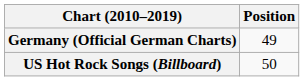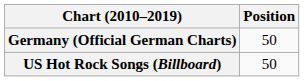 <table class="wikitable plainrowheaders" style="text-align:center">
 <tr>
 <th scope="col">Chart (2010–2019)</th>
 <th scope="col">Position</th>
 </tr>
 <tr>
 <th scope="row">Germany (Official German Charts)</th>
-<td>49</td>
+<td>50</td>
 </tr>
 <tr>
 <th scope="row">US Hot Rock Songs (<em>Billboard</em>)</th>
 <td>50</td>
 </tr>
 </table>
